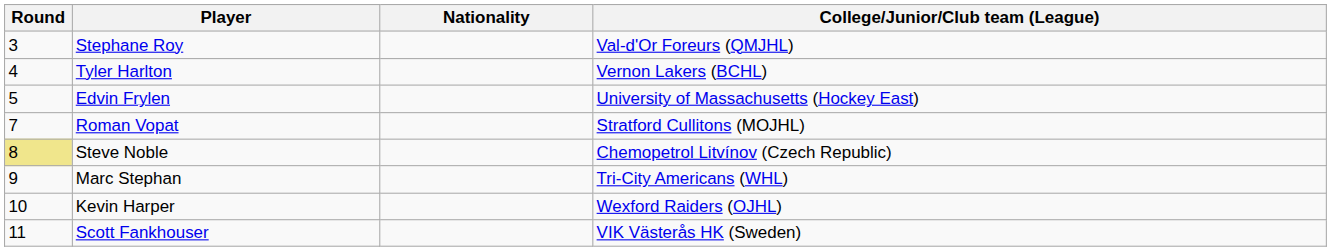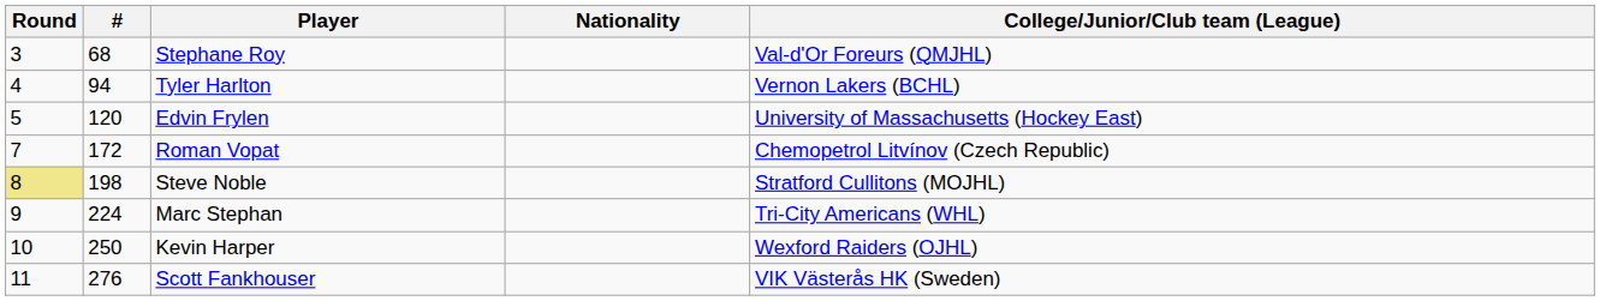 <table class="wikitable">
 <tr align="center">
 <th bgcolor="#DDDDFF" width="4.0%">Round</th>
+<th bgcolor="#DDDDFF" width="4.0%">#</th>
 <th bgcolor="#DDDDFF" width="21.0%">Player</th>
 <th bgcolor="#DDDDFF" width="14.5%">Nationality</th>
 <th bgcolor="#DDDDFF" width="50.0%">College/Junior/Club team (League)</th>
 </tr>
 <tr>
 <td>3</td>
+<td>68</td>
 <td><a href='#'>Stephane Roy</a></td>
 <td></td>
 <td><a href='#'>Val-d'Or Foreurs</a> (<a href='#'>QMJHL</a>)</td>
 </tr>
 <tr>
 <td>4</td>
+<td>94</td>
 <td><a href='#'>Tyler Harlton</a></td>
 <td></td>
 <td><a href='#'>Vernon Lakers</a> (<a href='#'>BCHL</a>)</td>
 </tr>
 <tr>
 <td>5</td>
+<td>120</td>
 <td><a href='#'>Edvin Frylen</a></td>
 <td></td>
 <td><a href='#'>University of Massachusetts</a> (<a href='#'>Hockey East</a>)</td>
 </tr>
 <tr>
 <td>7</td>
+<td>172</td>
 <td><a href='#'>Roman Vopat</a></td>
+<td></td>
+<td><a href='#'>Chemopetrol Litvínov</a> (Czech Republic)</td>
+</tr>
+<tr>
+<td style="background: khaki;">8</td>
+<td>198</td>
+<td>Steve Noble</td>
 <td></td>
 <td><a href='#'>Stratford Cullitons</a> (MOJHL)</td>
 </tr>
 <tr>
-<td style="background: khaki;">8</td>
-<td>Steve Noble</td>
-<td></td>
-<td><a href='#'>Chemopetrol Litvínov</a> (Czech Republic)</td>
-</tr>
-<tr>
 <td>9</td>
+<td>224</td>
 <td>Marc Stephan</td>
 <td></td>
 <td><a href='#'>Tri-City Americans</a> (<a href='#'>WHL</a>)</td>
 </tr>
 <tr>
 <td>10</td>
+<td>250</td>
 <td>Kevin Harper</td>
 <td></td>
 <td><a href='#'>Wexford Raiders</a> (<a href='#'>OJHL</a>)</td>
 </tr>
 <tr>
 <td>11</td>
+<td>276</td>
 <td><a href='#'>Scott Fankhouser</a></td>
 <td></td>
 <td><a href='#'>VIK Västerås HK</a> (Sweden)</td>
 </tr>
 </table>
